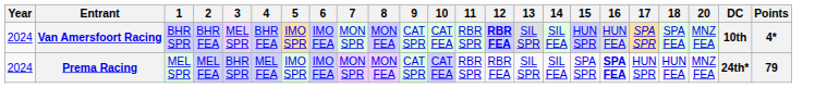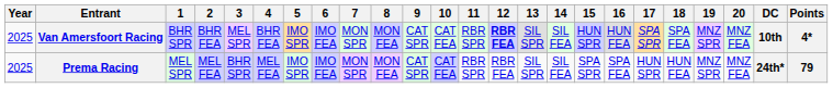 <table class="wikitable" style="text-align:center; font-size:85%;">
 <tr>
 <th>Year</th>
 <th>Entrant</th>
 <th>1</th>
 <th>2</th>
 <th>3</th>
 <th>4</th>
 <th>5</th>
 <th>6</th>
 <th>7</th>
 <th>8</th>
 <th>9</th>
 <th>10</th>
 <th>11</th>
 <th>12</th>
 <th>13</th>
 <th>14</th>
 <th>15</th>
 <th>16</th>
 <th>17</th>
 <th>18</th>
+<th>19</th>
 <th>20</th>
 <th>DC</th>
 <th>Points</th>
 </tr>
 <tr>
-<td><a href='#'>2024</a></td>
+<td><a href='#'>2025</a></td>
 <th nowrap><a href='#'>Van Amersfoort Racing</a></th>
 <td style="background:#CFCFFF;"><a href='#'>BHR<br>SPR</a><br></td>
 <td style="background:#CFCFFF;"><a href='#'>BHR<br>FEA</a><br></td>
 <td style="background:#EFCFFF;"><a href='#'>MEL<br>SPR</a><br></td>
 <td style="background:#CFCFFF;"><a href='#'>BHR<br>FEA</a><br></td>
 <td style="background:#FFDF9F;"><a href='#'>IMO<br>SPR</a><br></td>
 <td style="background:#CFCFFF;"><a href='#'>IMO<br>FEA</a><br></td>
 <td style="background:#DFFFDF;"><a href='#'>MON<br>SPR</a><br></td>
 <td style="background:#CFCFFF;"><a href='#'>MON<br>FEA</a><br></td>
 <td style="background:#DFFFDF;"><a href='#'>CAT<br>SPR</a><br></td>
 <td style="background:#DFFFDF;"><a href='#'>CAT<br>FEA</a><br></td>
 <td style="background:#DFFFDF;"><a href='#'>RBR<br>SPR</a><br></td>
 <td style="background:#CFCFFF;"><strong><a href='#'>RBR<br>FEA</a><br></strong></td>
 <td style="background:#DFDFDF;"><a href='#'>SIL<br>SPR</a><br></td>
 <td style="background:#DFFFDF;"><a href='#'>SIL<br>FEA</a><br></td>
 <td style="background:#CFCFFF;"><a href='#'>HUN<br>SPR</a><br></td>
 <td style="background:#DFDFDF;"><a href='#'>HUN<br>FEA</a><br></td>
 <td style="background:#FFDF9F;"><em><a href='#'>SPA<br>SPR</a></em><br></td>
 <td style="background:#DFFFDF;"><a href='#'>SPA<br>FEA</a><br></td>
+<td style="background:#EFCFFF;"><a href='#'>MNZ<br>SPR</a><br></td>
 <td style="background:#DFFFDF;"><a href='#'>MNZ<br>FEA</a><br></td>
 <th>10th</th>
 <th>4*</th>
 </tr>
 <tr>
-<td><a href='#'>2024</a></td>
+<td><a href='#'>2025</a></td>
 <th nowrap><a href='#'>Prema Racing</a></th>
 <td style="background:#DFFFDF;"><a href='#'>MEL<br>SPR</a><br></td>
 <td style="background:#CFCFFF;"><a href='#'>MEL<br>FEA</a><br></td>
 <td style="background:#CFCFFF;"><a href='#'>BHR<br>SPR</a><br></td>
 <td style="background:#CFCFFF;"><a href='#'>MEL<br>FEA</a><br></td>
 <td style="background:#DFFFDF;"><a href='#'>IMO<br>SPR</a><br></td>
 <td style="background:#CFCFFF;"><a href='#'>IMO<br>FEA</a><br></td>
 <td style="background:#EFCFFF;"><a href='#'>MON<br>SPR</a><br></td>
 <td style="background:#EFCFFF;"><a href='#'>MON<br>FEA</a><br></td>
 <td style="background:#DFFFDF;"><a href='#'>CAT<br>SPR</a><br></td>
 <td style="background:#CFCFFF;"><a href='#'>CAT<br>FEA</a><br></td>
 <td style="background:#;"><a href='#'>RBR<br>SPR</a><br></td>
 <td style="background:#;"><a href='#'>RBR<br>FEA</a><br></td>
 <td style="background:#;"><a href='#'>SIL<br>SPR</a><br></td>
 <td style="background:#;"><a href='#'>SIL<br>FEA</a><br></td>
 <td style="background:#;"><a href='#'>SPA<br>SPR</a><br></td>
-<td style="background:#;"><strong><a href='#'>SPA<br>FEA</a><br></strong></td>
+<td style="background:#;"><a href='#'>SPA<br>FEA</a><br></td>
 <td style="background:#;"><a href='#'>HUN<br>SPR</a><br></td>
 <td style="background:#;"><a href='#'>HUN<br>FEA</a><br></td>
+<td style="background:#;"><a href='#'>MNZ<br>SPR</a><br></td>
 <td style="background:#;"><a href='#'>MNZ<br>FEA</a><br></td>
 <th>24th*</th>
 <th>79</th>
 </tr>
 </table>
